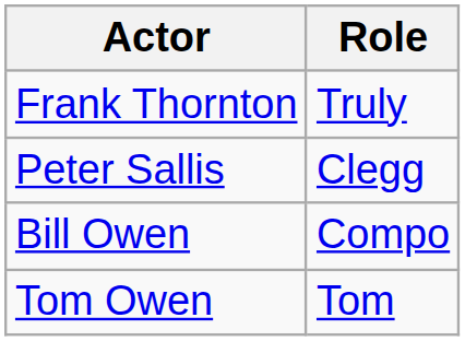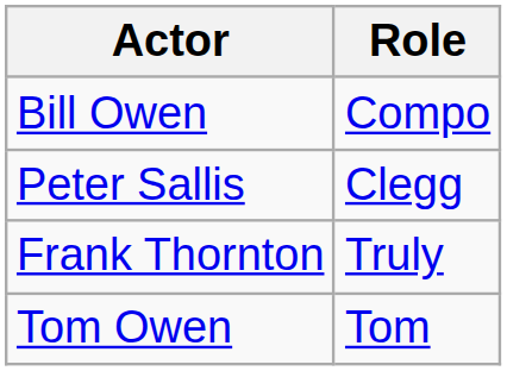 <table class="wikitable">
 <tr>
 <th>Actor</th>
 <th>Role</th>
 </tr>
 <tr>
-<td><a href='#'>Frank Thornton</a></td>
-<td><a href='#'>Truly</a></td>
+<td><a href='#'>Bill Owen</a></td>
+<td><a href='#'>Compo</a> </td>
 </tr>
 <tr>
 <td><a href='#'>Peter Sallis</a></td>
 <td><a href='#'>Clegg</a></td>
 </tr>
 <tr>
-<td><a href='#'>Bill Owen</a></td>
-<td><a href='#'>Compo</a> </td>
+<td><a href='#'>Frank Thornton</a></td>
+<td><a href='#'>Truly</a></td>
 </tr>
 <tr>
 <td><a href='#'>Tom Owen</a></td>
 <td><a href='#'>Tom</a> </td>
 </tr>
 </table>
